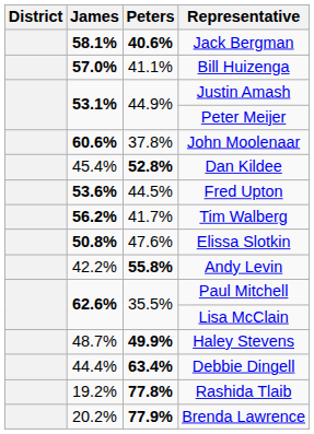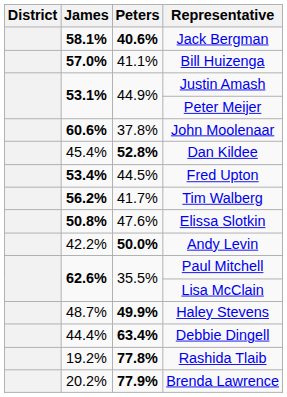 <table class=wikitable>
 <tr>
 <th>District</th>
 <th>James</th>
 <th>Peters</th>
 <th>Representative</th>
 </tr>
 <tr align=center>
 <th></th>
 <td><strong>58.1%</strong></td>
 <td><strong>40.6%</strong></td>
 <td><a href='#'>Jack Bergman</a></td>
 </tr>
 <tr align=center>
 <th></th>
 <td><strong>57.0%</strong></td>
 <td>41.1%</td>
 <td><a href='#'>Bill Huizenga</a></td>
 </tr>
 <tr align=center>
 <th rowspan=2 ></th>
 <td rowspan=2><strong>53.1%</strong></td>
 <td rowspan=2>44.9%</td>
 <td><a href='#'>Justin Amash</a></td>
 </tr>
 <tr align=center>
 <td><a href='#'>Peter Meijer</a></td>
 </tr>
 <tr align=center>
 <th></th>
 <td><strong>60.6%</strong></td>
 <td>37.8%</td>
 <td><a href='#'>John Moolenaar</a></td>
 </tr>
 <tr align=center>
 <th></th>
 <td>45.4%</td>
 <td><strong>52.8%</strong></td>
 <td><a href='#'>Dan Kildee</a></td>
 </tr>
 <tr align=center>
 <th></th>
-<td><strong>53.6%</strong></td>
+<td><strong>53.4%</strong></td>
 <td>44.5%</td>
 <td><a href='#'>Fred Upton</a></td>
 </tr>
 <tr align=center>
 <th></th>
 <td><strong>56.2%</strong></td>
 <td>41.7%</td>
 <td><a href='#'>Tim Walberg</a></td>
 </tr>
 <tr align=center>
 <th></th>
 <td><strong>50.8%</strong></td>
 <td>47.6%</td>
 <td><a href='#'>Elissa Slotkin</a></td>
 </tr>
 <tr align=center>
 <th></th>
 <td>42.2%</td>
-<td><strong>55.8%</strong></td>
+<td><strong>50.0%</strong></td>
 <td><a href='#'>Andy Levin</a></td>
 </tr>
 <tr align=center>
 <th rowspan=2 ></th>
 <td rowspan=2><strong>62.6%</strong></td>
 <td rowspan=2>35.5%</td>
 <td><a href='#'>Paul Mitchell</a></td>
 </tr>
 <tr align=center>
 <td><a href='#'>Lisa McClain</a></td>
 </tr>
 <tr align=center>
 <th></th>
 <td>48.7%</td>
 <td><strong>49.9%</strong></td>
 <td><a href='#'>Haley Stevens</a></td>
 </tr>
 <tr align=center>
 <th></th>
 <td>44.4%</td>
 <td><strong>63.4%</strong></td>
 <td><a href='#'>Debbie Dingell</a></td>
 </tr>
 <tr align=center>
 <th></th>
 <td>19.2%</td>
 <td><strong>77.8%</strong></td>
 <td><a href='#'>Rashida Tlaib</a></td>
 </tr>
 <tr align=center>
 <th></th>
 <td>20.2%</td>
 <td><strong>77.9%</strong></td>
 <td><a href='#'>Brenda Lawrence</a></td>
 </tr>
 </table>
